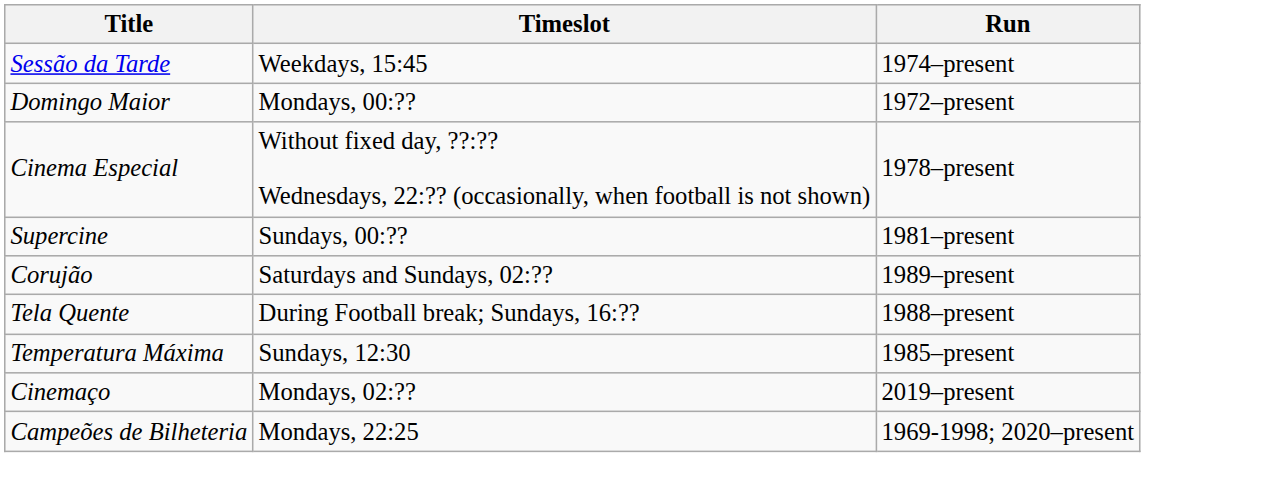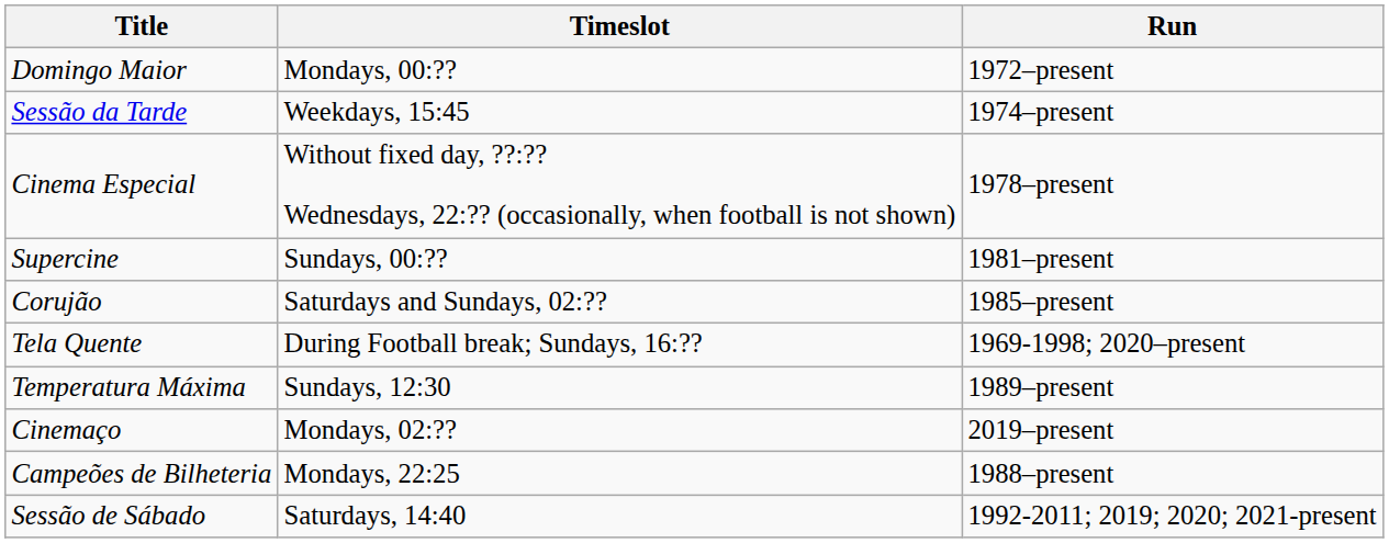 <table class="wikitable">
 <tr>
 <th>Title</th>
 <th>Timeslot</th>
 <th>Run</th>
 </tr>
 <tr>
+<td><em>Domingo Maior</em></td>
+<td>Mondays, 00:??</td>
+<td>1972–present</td>
+</tr>
+<tr>
 <td><em><a href='#'>Sessão da Tarde</a></em></td>
 <td>Weekdays, 15:45</td>
 <td>1974–present</td>
-</tr>
-<tr>
-<td><em>Domingo Maior</em></td>
-<td>Mondays, 00:??</td>
-<td>1972–present</td>
 </tr>
 <tr>
 <td><em>Cinema Especial</em></td>
 <td>Without fixed day, ??:??<br><br>Wednesdays, 22:?? (occasionally, when football is not shown)</td>
 <td>1978–present</td>
 </tr>
 <tr>
 <td><em>Supercine</em></td>
 <td>Sundays, 00:??</td>
 <td>1981–present</td>
 </tr>
 <tr>
 <td><em>Corujão</em></td>
 <td>Saturdays and Sundays, 02:??</td>
-<td>1989–present</td>
+<td>1985–present</td>
 </tr>
 <tr>
 <td><em>Tela Quente</em></td>
 <td>During Football break; Sundays, 16:??</td>
-<td>1988–present</td>
+<td>1969-1998; 2020–present</td>
 </tr>
 <tr>
 <td><em>Temperatura Máxima</em></td>
 <td>Sundays, 12:30</td>
-<td>1985–present</td>
+<td>1989–present</td>
 </tr>
 <tr>
 <td><em>Cinemaço</em></td>
 <td>Mondays, 02:??</td>
 <td>2019–present</td>
 </tr>
 <tr>
 <td><em>Campeões de Bilheteria</em></td>
 <td>Mondays, 22:25</td>
-<td>1969-1998; 2020–present</td>
+<td>1988–present</td>
+</tr>
+<tr>
+<td><em>Sessão de Sábado</em></td>
+<td>Saturdays, 14:40</td>
+<td>1992-2011; 2019; 2020; 2021-present</td>
 </tr>
 </table>
